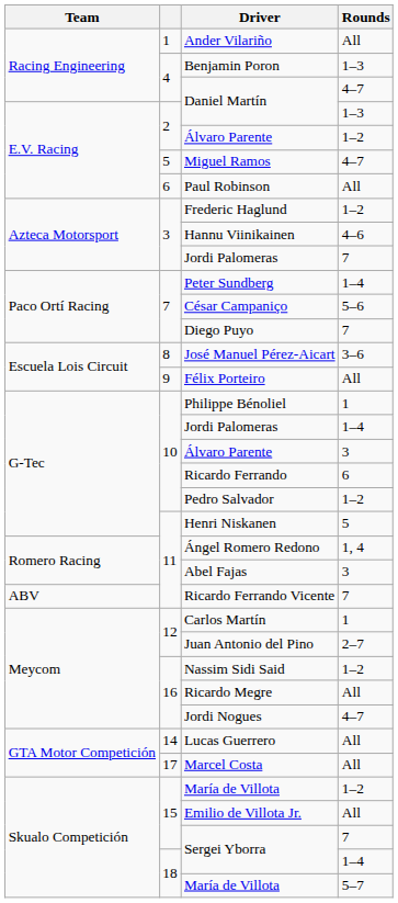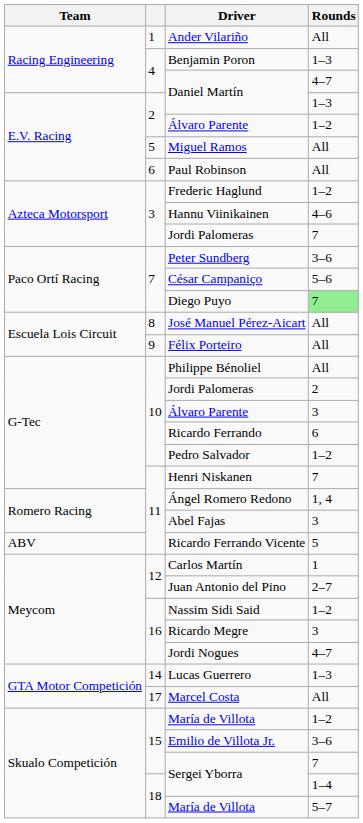 <table class="wikitable" style="font-size: 85%;">
 <tr>
 <th>Team</th>
 <th></th>
 <th>Driver</th>
 <th>Rounds</th>
 </tr>
 <tr>
 <td rowspan=3><a href='#'>Racing Engineering</a></td>
 <td>1</td>
 <td> <a href='#'>Ander Vilariño</a></td>
 <td>All</td>
 </tr>
 <tr>
 <td rowspan=2>4</td>
 <td> Benjamin Poron</td>
 <td>1–3</td>
 </tr>
 <tr>
 <td rowspan=2> Daniel Martín</td>
 <td>4–7</td>
 </tr>
 <tr>
 <td rowspan=4><a href='#'>E.V. Racing</a></td>
 <td rowspan=2>2</td>
 <td>1–3</td>
 </tr>
 <tr>
 <td> <a href='#'>Álvaro Parente</a></td>
 <td>1–2</td>
 </tr>
 <tr>
 <td>5</td>
 <td> <a href='#'>Miguel Ramos</a></td>
-<td>4–7</td>
+<td>All</td>
 </tr>
 <tr>
 <td>6</td>
 <td> Paul Robinson</td>
 <td>All</td>
 </tr>
 <tr>
 <td rowspan=3><a href='#'>Azteca Motorsport</a></td>
 <td rowspan=3>3</td>
 <td> Frederic Haglund</td>
 <td>1–2</td>
 </tr>
 <tr>
 <td> Hannu Viinikainen</td>
 <td>4–6</td>
 </tr>
 <tr>
 <td> Jordi Palomeras</td>
 <td>7</td>
 </tr>
 <tr>
 <td rowspan=3>Paco Ortí Racing</td>
 <td rowspan=3>7</td>
 <td> <a href='#'>Peter Sundberg</a></td>
-<td>1–4</td>
+<td>3–6</td>
 </tr>
 <tr>
 <td> <a href='#'>César Campaniço</a></td>
 <td>5–6</td>
 </tr>
 <tr>
 <td> Diego Puyo</td>
-<td>7</td>
+<td style="background: lightgreen;">7</td>
 </tr>
 <tr>
 <td rowspan=2>Escuela Lois Circuit</td>
 <td>8</td>
 <td nowrap> <a href='#'>José Manuel Pérez-Aicart</a></td>
-<td>3–6</td>
+<td>All</td>
 </tr>
 <tr>
 <td>9</td>
 <td> <a href='#'>Félix Porteiro</a></td>
 <td>All</td>
 </tr>
 <tr>
 <td rowspan=6>G-Tec</td>
 <td rowspan=5>10</td>
 <td> Philippe Bénoliel</td>
-<td>1</td>
+<td>All</td>
 </tr>
 <tr>
 <td> Jordi Palomeras</td>
-<td>1–4</td>
+<td>2</td>
 </tr>
 <tr>
 <td> <a href='#'>Álvaro Parente</a></td>
 <td>3</td>
 </tr>
 <tr>
 <td> Ricardo Ferrando</td>
 <td>6</td>
 </tr>
 <tr>
 <td> Pedro Salvador</td>
 <td>1–2</td>
 </tr>
 <tr>
 <td rowspan=4>11</td>
 <td> Henri Niskanen</td>
-<td>5</td>
+<td>7</td>
 </tr>
 <tr>
 <td rowspan=2>Romero Racing</td>
 <td> Ángel Romero Redono</td>
 <td>1, 4</td>
 </tr>
 <tr>
 <td> Abel Fajas</td>
 <td>3</td>
 </tr>
 <tr>
 <td>ABV</td>
 <td> Ricardo Ferrando Vicente</td>
-<td>7</td>
+<td>5</td>
 </tr>
 <tr>
 <td rowspan=5>Meycom</td>
 <td rowspan=2>12</td>
 <td> Carlos Martín</td>
 <td>1</td>
 </tr>
 <tr>
 <td nowrap> Juan Antonio del Pino</td>
 <td>2–7</td>
 </tr>
 <tr>
 <td rowspan=3>16</td>
 <td> Nassim Sidi Said</td>
 <td>1–2</td>
 </tr>
 <tr>
 <td> Ricardo Megre</td>
-<td>All</td>
+<td>3</td>
 </tr>
 <tr>
 <td> Jordi Nogues</td>
 <td>4–7</td>
 </tr>
 <tr>
 <td rowspan=2 nowrap><a href='#'>GTA Motor Competición</a></td>
 <td>14</td>
 <td> Lucas Guerrero</td>
-<td>All</td>
+<td>1–3</td>
 </tr>
 <tr>
 <td>17</td>
 <td> <a href='#'>Marcel Costa</a></td>
 <td>All</td>
 </tr>
 <tr>
 <td rowspan=5>Skualo Competición</td>
 <td rowspan=3>15</td>
 <td> <a href='#'>María de Villota</a></td>
 <td>1–2</td>
 </tr>
 <tr>
 <td> <a href='#'>Emilio de Villota Jr.</a></td>
-<td>All</td>
+<td>3–6</td>
 </tr>
 <tr>
 <td rowspan=2> Sergei Yborra</td>
 <td>7</td>
 </tr>
 <tr>
 <td rowspan=2>18</td>
 <td>1–4</td>
 </tr>
 <tr>
 <td> <a href='#'>María de Villota</a></td>
 <td>5–7</td>
 </tr>
 </table>
